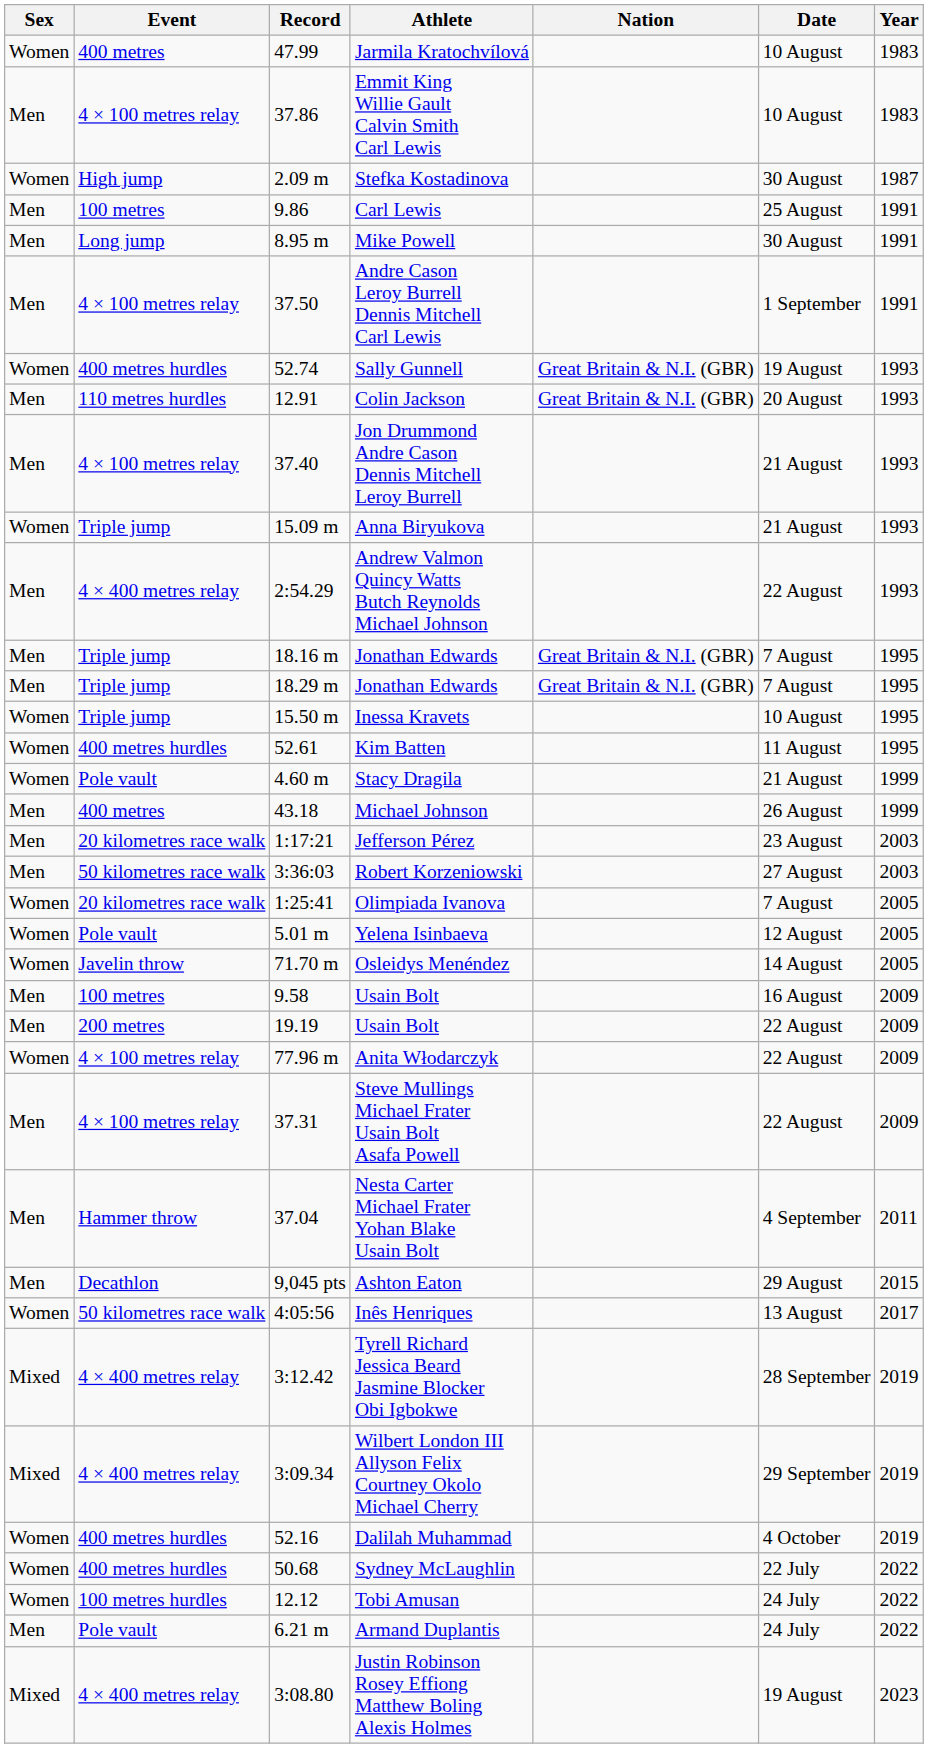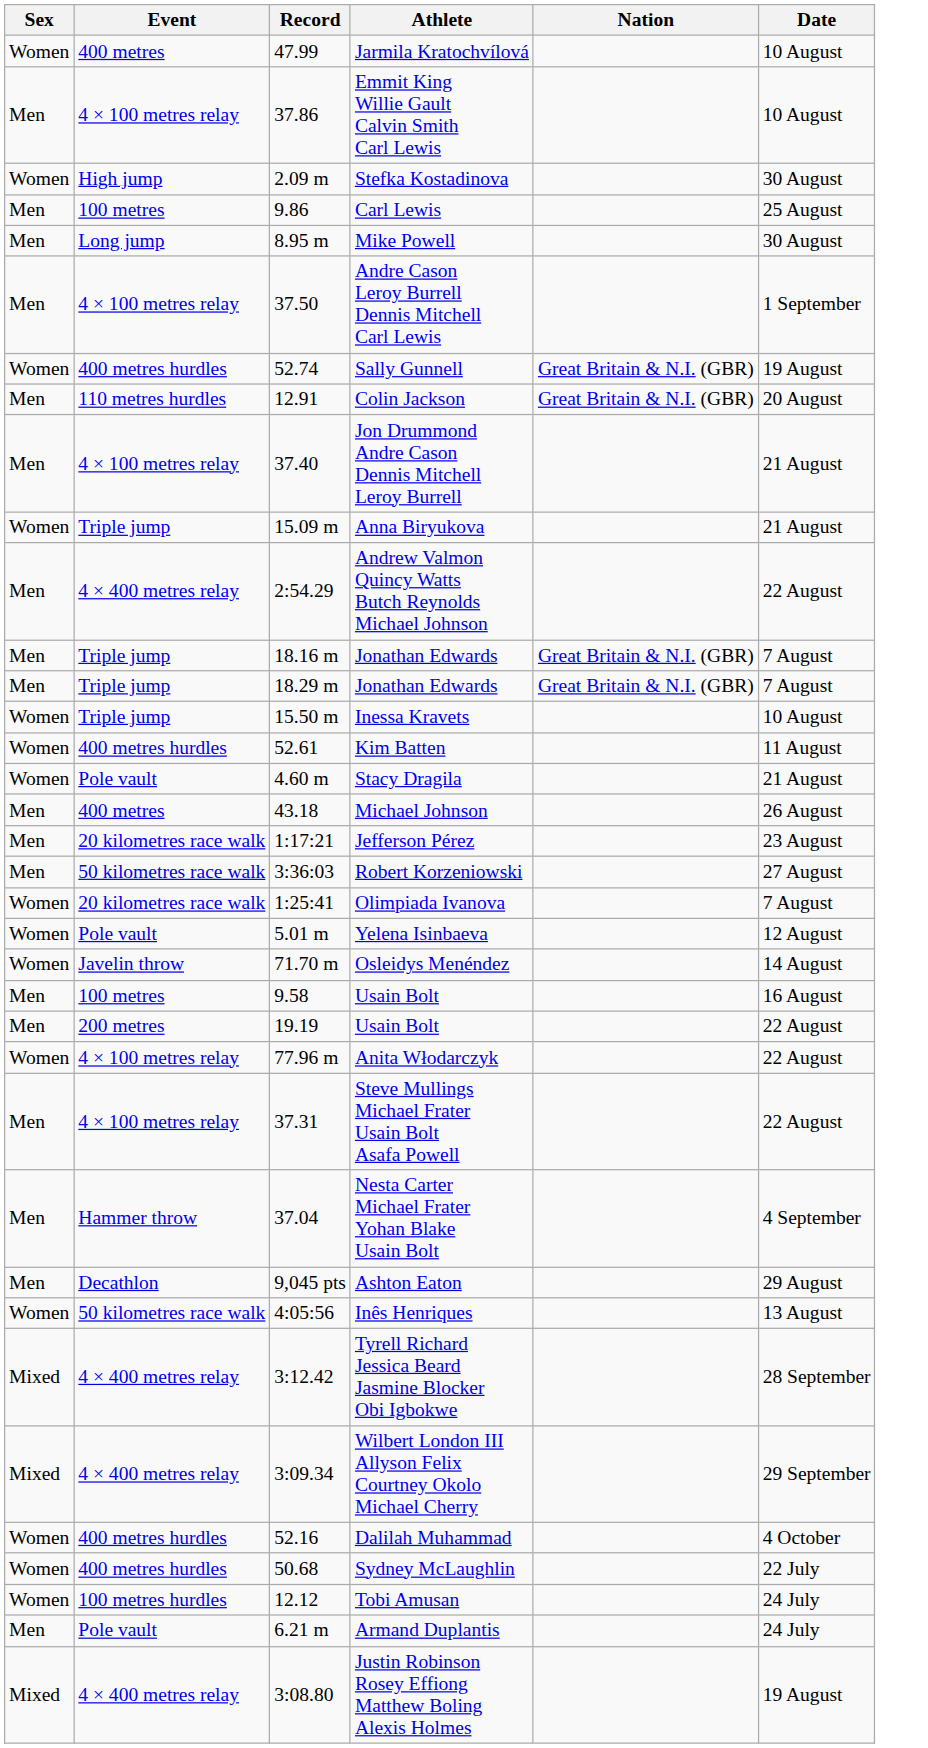 <table class="wikitable sortable">
 <tr>
 <th>Sex</th>
 <th>Event</th>
 <th>Record</th>
 <th>Athlete</th>
 <th>Nation</th>
 <th>Date</th>
-<th>Year</th>
 </tr>
 <tr>
 <td>Women</td>
 <td><a href='#'>400 metres</a></td>
 <td>47.99</td>
 <td><a href='#'>Jarmila Kratochvílová</a></td>
 <td></td>
 <td>10 August</td>
-<td>1983</td>
 </tr>
 <tr>
 <td>Men</td>
 <td><a href='#'>4 × 100 metres relay</a></td>
 <td>37.86</td>
 <td><a href='#'>Emmit King</a><br><a href='#'>Willie Gault</a><br><a href='#'>Calvin Smith</a><br><a href='#'>Carl Lewis</a></td>
 <td></td>
 <td>10 August</td>
-<td>1983</td>
 </tr>
 <tr>
 <td>Women</td>
 <td><a href='#'>High jump</a></td>
 <td>2.09 m</td>
 <td><a href='#'>Stefka Kostadinova</a></td>
 <td></td>
 <td>30 August</td>
-<td>1987</td>
 </tr>
 <tr>
 <td>Men</td>
 <td><a href='#'>100 metres</a></td>
 <td>9.86</td>
 <td><a href='#'>Carl Lewis</a></td>
 <td></td>
 <td>25 August</td>
-<td>1991</td>
 </tr>
 <tr>
 <td>Men</td>
 <td><a href='#'>Long jump</a></td>
 <td>8.95 m</td>
 <td><a href='#'>Mike Powell</a></td>
 <td></td>
 <td>30 August</td>
-<td>1991</td>
 </tr>
 <tr>
 <td>Men</td>
 <td><a href='#'>4 × 100 metres relay</a></td>
 <td>37.50</td>
 <td><a href='#'>Andre Cason</a><br><a href='#'>Leroy Burrell</a><br><a href='#'>Dennis Mitchell</a><br><a href='#'>Carl Lewis</a></td>
 <td></td>
 <td>1 September</td>
-<td>1991</td>
 </tr>
 <tr>
 <td>Women</td>
 <td><a href='#'>400 metres hurdles</a></td>
 <td>52.74</td>
 <td><a href='#'>Sally Gunnell</a></td>
 <td> <a href='#'>Great Britain & N.I.</a> (GBR)</td>
 <td>19 August</td>
-<td>1993</td>
 </tr>
 <tr>
 <td>Men</td>
 <td><a href='#'>110 metres hurdles</a></td>
 <td>12.91</td>
 <td><a href='#'>Colin Jackson</a></td>
 <td> <a href='#'>Great Britain & N.I.</a> (GBR)</td>
 <td>20 August</td>
-<td>1993</td>
 </tr>
 <tr>
 <td>Men</td>
 <td><a href='#'>4 × 100 metres relay</a></td>
 <td>37.40</td>
 <td><a href='#'>Jon Drummond</a><br><a href='#'>Andre Cason</a><br><a href='#'>Dennis Mitchell</a><br><a href='#'>Leroy Burrell</a></td>
 <td></td>
 <td>21 August</td>
-<td>1993</td>
 </tr>
 <tr>
 <td>Women</td>
 <td><a href='#'>Triple jump</a></td>
 <td>15.09 m</td>
 <td><a href='#'>Anna Biryukova</a></td>
 <td></td>
 <td>21 August</td>
-<td>1993</td>
 </tr>
 <tr>
 <td>Men</td>
 <td><a href='#'>4 × 400 metres relay</a></td>
 <td>2:54.29</td>
 <td><a href='#'>Andrew Valmon</a><br><a href='#'>Quincy Watts</a><br><a href='#'>Butch Reynolds</a><br><a href='#'>Michael Johnson</a></td>
 <td></td>
 <td>22 August</td>
-<td>1993</td>
 </tr>
 <tr>
 <td>Men</td>
 <td><a href='#'>Triple jump</a></td>
 <td>18.16 m</td>
 <td><a href='#'>Jonathan Edwards</a></td>
 <td> <a href='#'>Great Britain & N.I.</a> (GBR)</td>
 <td>7 August</td>
-<td>1995</td>
 </tr>
 <tr>
 <td>Men</td>
 <td><a href='#'>Triple jump</a></td>
 <td>18.29 m</td>
 <td><a href='#'>Jonathan Edwards</a></td>
 <td> <a href='#'>Great Britain & N.I.</a> (GBR)</td>
 <td>7 August</td>
-<td>1995</td>
 </tr>
 <tr>
 <td>Women</td>
 <td><a href='#'>Triple jump</a></td>
 <td>15.50 m</td>
 <td><a href='#'>Inessa Kravets</a></td>
 <td></td>
 <td>10 August</td>
-<td>1995</td>
 </tr>
 <tr>
 <td>Women</td>
 <td><a href='#'>400 metres hurdles</a></td>
 <td>52.61</td>
 <td><a href='#'>Kim Batten</a></td>
 <td></td>
 <td>11 August</td>
-<td>1995</td>
 </tr>
 <tr>
 <td>Women</td>
 <td><a href='#'>Pole vault</a></td>
 <td>4.60 m</td>
 <td><a href='#'>Stacy Dragila</a></td>
 <td></td>
 <td>21 August</td>
-<td>1999</td>
 </tr>
 <tr>
 <td>Men</td>
 <td><a href='#'>400 metres</a></td>
 <td>43.18</td>
 <td><a href='#'>Michael Johnson</a></td>
 <td></td>
 <td>26 August</td>
-<td>1999</td>
 </tr>
 <tr>
 <td>Men</td>
 <td><a href='#'>20 kilometres race walk</a></td>
 <td>1:17:21</td>
 <td><a href='#'>Jefferson Pérez</a></td>
 <td></td>
 <td>23 August</td>
-<td>2003</td>
 </tr>
 <tr>
 <td>Men</td>
 <td><a href='#'>50 kilometres race walk</a></td>
 <td>3:36:03</td>
 <td><a href='#'>Robert Korzeniowski</a></td>
 <td></td>
 <td>27 August</td>
-<td>2003</td>
 </tr>
 <tr>
 <td>Women</td>
 <td><a href='#'>20 kilometres race walk</a></td>
 <td>1:25:41</td>
 <td><a href='#'>Olimpiada Ivanova</a></td>
 <td></td>
 <td>7 August</td>
-<td>2005</td>
 </tr>
 <tr>
 <td>Women</td>
 <td><a href='#'>Pole vault</a></td>
 <td>5.01 m</td>
 <td><a href='#'>Yelena Isinbaeva</a></td>
 <td></td>
 <td>12 August</td>
-<td>2005</td>
 </tr>
 <tr>
 <td>Women</td>
 <td><a href='#'>Javelin throw</a></td>
 <td>71.70 m</td>
 <td><a href='#'>Osleidys Menéndez</a></td>
 <td></td>
 <td>14 August</td>
-<td>2005</td>
 </tr>
 <tr>
 <td>Men</td>
 <td><a href='#'>100 metres</a></td>
 <td>9.58</td>
 <td><a href='#'>Usain Bolt</a></td>
 <td></td>
 <td>16 August</td>
-<td>2009</td>
 </tr>
 <tr>
 <td>Men</td>
 <td><a href='#'>200 metres</a></td>
 <td>19.19</td>
 <td><a href='#'>Usain Bolt</a></td>
 <td></td>
 <td>22 August</td>
-<td>2009</td>
 </tr>
 <tr>
 <td>Women</td>
 <td><a href='#'>4 × 100 metres relay</a></td>
 <td>77.96 m</td>
 <td><a href='#'>Anita Włodarczyk</a></td>
 <td></td>
 <td>22 August</td>
-<td>2009</td>
 </tr>
 <tr>
 <td>Men</td>
 <td><a href='#'>4 × 100 metres relay</a></td>
 <td>37.31</td>
 <td><a href='#'>Steve Mullings</a><br><a href='#'>Michael Frater</a><br><a href='#'>Usain Bolt</a><br><a href='#'>Asafa Powell</a></td>
 <td></td>
 <td>22 August</td>
-<td>2009</td>
 </tr>
 <tr>
 <td>Men</td>
 <td><a href='#'>Hammer throw</a></td>
 <td>37.04</td>
 <td><a href='#'>Nesta Carter</a><br><a href='#'>Michael Frater</a><br><a href='#'>Yohan Blake</a><br><a href='#'>Usain Bolt</a></td>
 <td></td>
 <td>4 September</td>
-<td>2011</td>
 </tr>
 <tr>
 <td>Men</td>
 <td><a href='#'>Decathlon</a></td>
 <td>9,045 pts</td>
 <td><a href='#'>Ashton Eaton</a></td>
 <td></td>
 <td>29 August</td>
-<td>2015</td>
 </tr>
 <tr>
 <td>Women</td>
 <td><a href='#'>50 kilometres race walk</a></td>
 <td>4:05:56</td>
 <td><a href='#'>Inês Henriques</a></td>
 <td></td>
 <td>13 August</td>
-<td>2017</td>
 </tr>
 <tr>
 <td>Mixed</td>
 <td><a href='#'>4 × 400 metres relay</a></td>
 <td>3:12.42</td>
 <td><a href='#'>Tyrell Richard</a><br><a href='#'>Jessica Beard</a><br><a href='#'>Jasmine Blocker</a><br><a href='#'>Obi Igbokwe</a></td>
 <td></td>
 <td>28 September</td>
-<td>2019</td>
 </tr>
 <tr>
 <td>Mixed</td>
 <td><a href='#'>4 × 400 metres relay</a></td>
 <td>3:09.34</td>
 <td><a href='#'>Wilbert London III</a><br><a href='#'>Allyson Felix</a><br><a href='#'>Courtney Okolo</a><br><a href='#'>Michael Cherry</a></td>
 <td></td>
 <td>29 September</td>
-<td>2019</td>
 </tr>
 <tr>
 <td>Women</td>
 <td><a href='#'>400 metres hurdles</a></td>
 <td>52.16</td>
 <td><a href='#'>Dalilah Muhammad</a></td>
 <td></td>
 <td>4 October</td>
-<td>2019</td>
 </tr>
 <tr>
 <td>Women</td>
 <td><a href='#'>400 metres hurdles</a></td>
 <td>50.68</td>
 <td><a href='#'>Sydney McLaughlin</a></td>
 <td></td>
 <td>22 July</td>
-<td>2022</td>
 </tr>
 <tr>
 <td>Women</td>
 <td><a href='#'>100 metres hurdles</a></td>
 <td>12.12</td>
 <td><a href='#'>Tobi Amusan</a></td>
 <td></td>
 <td>24 July</td>
-<td>2022</td>
 </tr>
 <tr>
 <td>Men</td>
 <td><a href='#'>Pole vault</a></td>
 <td>6.21 m</td>
 <td><a href='#'>Armand Duplantis</a></td>
 <td></td>
 <td>24 July</td>
-<td>2022</td>
 </tr>
 <tr>
 <td>Mixed</td>
 <td><a href='#'>4 × 400 metres relay</a></td>
 <td>3:08.80</td>
 <td><a href='#'>Justin Robinson</a><br><a href='#'>Rosey Effiong</a><br><a href='#'>Matthew Boling</a><br><a href='#'>Alexis Holmes</a></td>
 <td></td>
 <td>19 August</td>
-<td>2023</td>
 </tr>
 </table>
